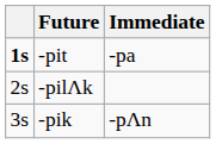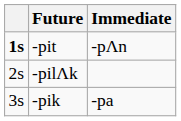 <table class="wikitable">
 <tr>
 <th></th>
 <th>Future</th>
 <th>Immediate</th>
 </tr>
 <tr>
 <td><strong>1s</strong></td>
 <td>-pit</td>
-<td>-pa</td>
+<td>-pΛn</td>
 </tr>
 <tr>
 <td>2s</td>
 <td>-pilΛk</td>
 <td></td>
 </tr>
 <tr>
 <td>3s</td>
 <td>-pik</td>
-<td>-pΛn</td>
+<td>-pa</td>
 </tr>
 </table>
